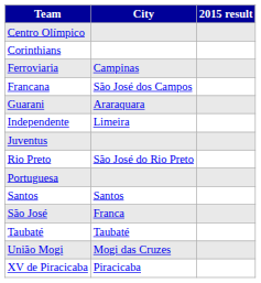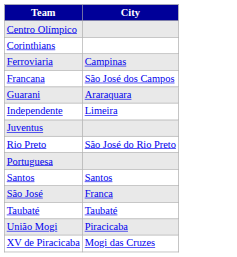 <table border="0,75" cellpadding="2" style="border-collapse: collapse;" class="wikitable sortable">
 <tr>
 <th style="background: #009; color: #fff;">Team</th>
 <th style="background: #009; color: #fff;">City</th>
-<th style="background: #009; color: #fff;">2015 result </th>
 </tr>
 <tr style="background:#e9e9e9; color:black">
 <td><a href='#'>Centro Olímpico</a></td>
-<td></td>
 <td></td>
 </tr>
 <tr style="background:white; color:black">
 <td><a href='#'>Corinthians</a></td>
 <td></td>
-<td></td>
 </tr>
 <tr style="background:#e9e9e9; color:black">
 <td><a href='#'>Ferroviaria</a></td>
 <td><a href='#'>Campinas</a></td>
-<td></td>
 </tr>
 <tr style="background:white; color:black">
 <td><a href='#'>Francana</a></td>
 <td><a href='#'>São José dos Campos</a></td>
-<td></td>
 </tr>
 <tr style="background:#e9e9e9; color:black">
 <td><a href='#'>Guarani</a></td>
 <td><a href='#'>Araraquara</a></td>
-<td></td>
 </tr>
 <tr style="background:white; color:black">
 <td><a href='#'>Independente</a></td>
 <td><a href='#'>Limeira</a></td>
-<td></td>
 </tr>
 <tr style="background:#e9e9e9; color:black">
 <td><a href='#'>Juventus</a></td>
-<td></td>
 <td></td>
 </tr>
 <tr style="background:white; color:black">
 <td><a href='#'>Rio Preto</a></td>
 <td><a href='#'>São José do Rio Preto</a></td>
-<td></td>
 </tr>
 <tr style="background:#e9e9e9; color:black">
 <td><a href='#'>Portuguesa</a></td>
-<td></td>
 <td></td>
 </tr>
 <tr style="background:white; color:black">
 <td><a href='#'>Santos</a></td>
 <td><a href='#'>Santos</a></td>
-<td></td>
 </tr>
 <tr style="background:#e9e9e9; color:black">
 <td><a href='#'>São José</a></td>
 <td><a href='#'>Franca</a></td>
-<td></td>
 </tr>
 <tr style="background:white;; color:black">
 <td><a href='#'>Taubaté</a></td>
 <td><a href='#'>Taubaté</a></td>
-<td></td>
 </tr>
 <tr style="background:#e9e9e9; color:black">
 <td><a href='#'>União Mogi</a></td>
-<td><a href='#'>Mogi das Cruzes</a></td>
-<td></td>
+<td><a href='#'>Piracicaba</a></td>
 </tr>
 <tr style="background:white; color:black">
 <td><a href='#'>XV de Piracicaba</a></td>
-<td><a href='#'>Piracicaba</a></td>
-<td></td>
+<td><a href='#'>Mogi das Cruzes</a></td>
 </tr>
 </table>
